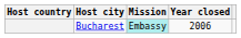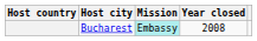 <table class="wikitable plainrowheaders" style="text-align:center;">
 <tr>
 <th scope="col">Host country</th>
 <th scope="col">Host city</th>
 <th scope="col">Mission</th>
 <th scope="col">Year closed</th>
 <th scope="col"></th>
 </tr>
 <tr>
 <th scope="row"></th>
 <td><a href='#'>Bucharest</a></td>
 <td style="background: paleturquoise;">Embassy</td>
-<td>2006</td>
+<td>2008</td>
 <td></td>
 </tr>
 </table>
